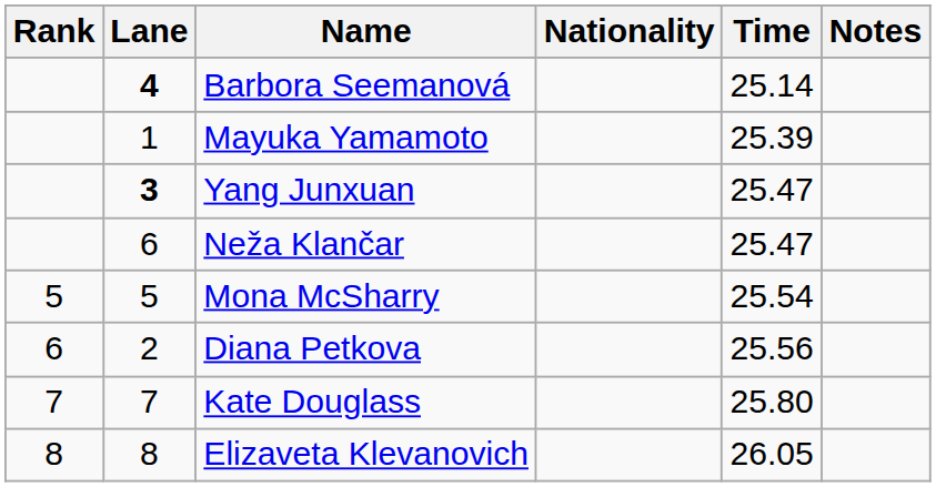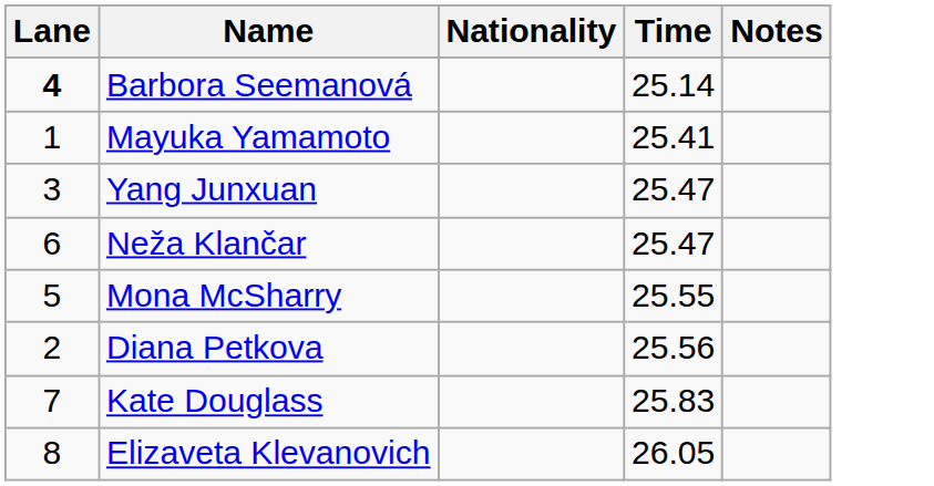 <table class="wikitable sortable" style="text-align:center">
 <tr>
-<th>Rank</th>
 <th>Lane</th>
 <th>Name</th>
 <th>Nationality</th>
 <th>Time</th>
 <th>Notes</th>
 </tr>
 <tr>
-<td></td>
 <td><strong>4</strong></td>
 <td align=left><a href='#'>Barbora Seemanová</a></td>
 <td align=left></td>
 <td>25.14</td>
 <td></td>
 </tr>
 <tr>
-<td></td>
 <td>1</td>
 <td align=left><a href='#'>Mayuka Yamamoto</a></td>
 <td align=left></td>
-<td>25.39</td>
+<td>25.41</td>
 <td></td>
 </tr>
 <tr>
-<td></td>
-<td><strong>3</strong></td>
+<td>3</td>
 <td align=left><a href='#'>Yang Junxuan</a></td>
 <td align=left></td>
 <td>25.47</td>
 <td></td>
 </tr>
 <tr>
-<td></td>
 <td>6</td>
 <td align=left><a href='#'>Neža Klančar</a></td>
 <td align=left></td>
 <td>25.47</td>
 <td></td>
 </tr>
 <tr>
 <td>5</td>
-<td>5</td>
 <td align=left><a href='#'>Mona McSharry</a></td>
 <td align=left></td>
-<td>25.54</td>
+<td>25.55</td>
 <td></td>
 </tr>
 <tr>
-<td>6</td>
 <td>2</td>
 <td align=left><a href='#'>Diana Petkova</a></td>
 <td align=left></td>
 <td>25.56</td>
 <td></td>
 </tr>
 <tr>
 <td>7</td>
-<td>7</td>
 <td align=left><a href='#'>Kate Douglass</a></td>
 <td align=left></td>
-<td>25.80</td>
+<td>25.83</td>
 <td></td>
 </tr>
 <tr>
-<td>8</td>
 <td>8</td>
 <td align=left><a href='#'>Elizaveta Klevanovich</a></td>
 <td align=left></td>
 <td>26.05</td>
 <td></td>
 </tr>
 </table>
